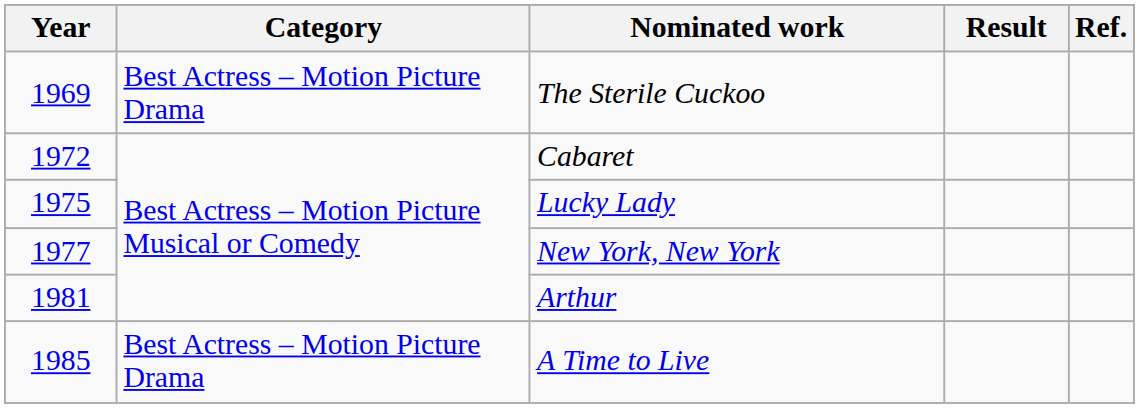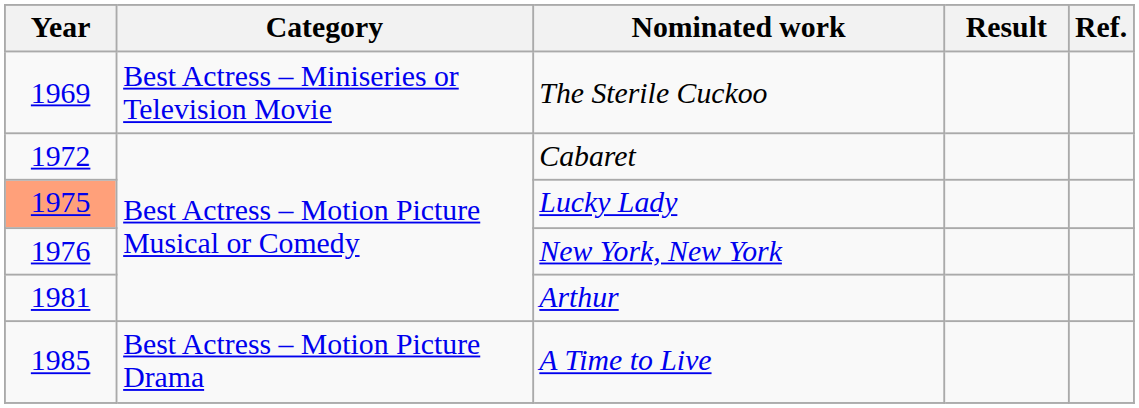 <table class=wikitable>
 <tr>
 <th scope="col" style="width:5em;">Year</th>
 <th scope="col" style="width:26em;">Category</th>
 <th scope="col" style="width:25em;">Nominated work</th>
 <th scope="col" style="width:5em;">Result</th>
 <th>Ref.</th>
 </tr>
 <tr>
 <td style="text-align:center;"><a href='#'>1969</a></td>
-<td><a href='#'>Best  Actress – Motion Picture Drama</a></td>
+<td><a href='#'>Best Actress – Miniseries or Television Movie</a></td>
 <td><em>The Sterile Cuckoo</em></td>
 <td></td>
 <td style="text-align:center;"></td>
 </tr>
 <tr>
 <td style="text-align:center;"><a href='#'>1972</a></td>
 <td rowspan=4><a href='#'>Best Actress – Motion Picture Musical or Comedy</a></td>
 <td><em>Cabaret</em></td>
 <td></td>
 <td style="text-align:center;"></td>
 </tr>
 <tr>
-<td style="text-align:center;"><a href='#'>1975</a></td>
+<td style="background: lightsalmon; text-align:center;"><a href='#'>1975</a></td>
 <td><em><a href='#'>Lucky Lady</a></em></td>
 <td></td>
 <td style="text-align:center;"></td>
 </tr>
 <tr>
-<td style="text-align:center;"><a href='#'>1977</a></td>
+<td style="text-align:center;"><a href='#'>1976</a></td>
 <td><em><a href='#'>New York, New York</a></em></td>
 <td></td>
 <td style="text-align:center;"></td>
 </tr>
 <tr>
 <td style="text-align:center;"><a href='#'>1981</a></td>
 <td><em><a href='#'>Arthur</a></em></td>
 <td></td>
 <td style="text-align:center;"></td>
 </tr>
 <tr>
 <td style="text-align:center;"><a href='#'>1985</a></td>
 <td><a href='#'>Best  Actress – Motion Picture Drama</a></td>
 <td><em><a href='#'>A Time to Live</a></em></td>
 <td></td>
 <td style="text-align:center;"></td>
 </tr>
 </table>
